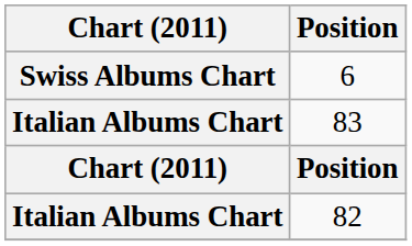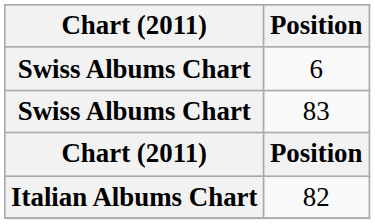 <table class="wikitable sortable plainrowheaders">
 <tr>
 <th>Chart (2011)</th>
 <th>Position</th>
 </tr>
 <tr>
 <th scope="row">Swiss Albums Chart</th>
 <td style="text-align:center;">6</td>
 </tr>
 <tr>
-<th scope="row">Italian Albums Chart</th>
+<th scope="row">Swiss Albums Chart</th>
 <td style="text-align:center;">83</td>
 </tr>
 <tr>
 <th>Chart (2011)</th>
 <th>Position</th>
 </tr>
 <tr>
 <th scope="row">Italian Albums Chart</th>
 <td style="text-align:center;">82</td>
 </tr>
 <tr>
 </tr>
 </table>
